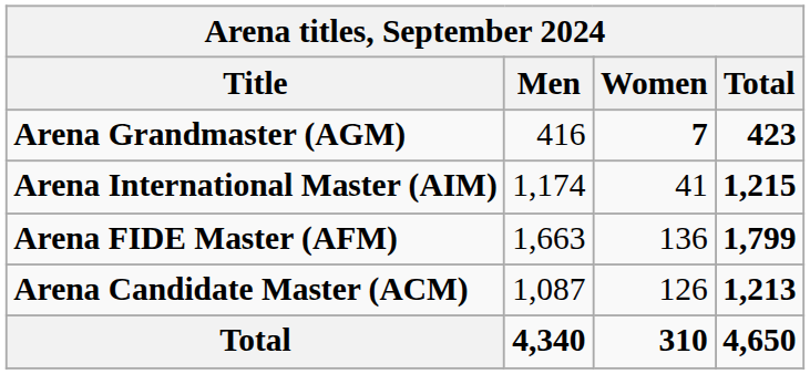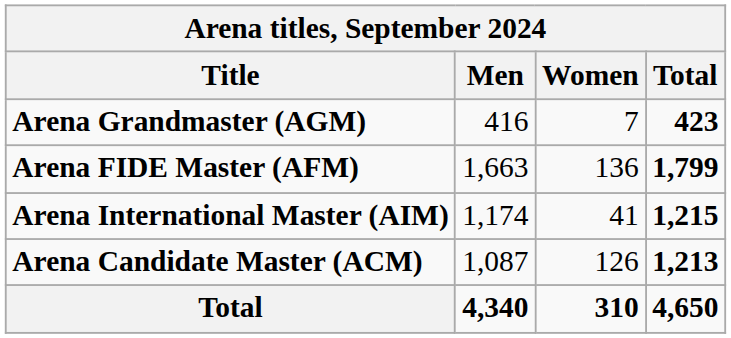 <table class="wikitable" align="right" style="margin-left: 1.4em">
 <tr>
 <th colspan="4">Arena titles, September 2024</th>
 </tr>
 <tr>
 <th>Title</th>
 <th>Men</th>
 <th>Women</th>
 <th>Total</th>
 </tr>
 <tr>
 <td><strong>Arena Grandmaster (AGM)</strong></td>
 <td style="text-align: right">416</td>
-<td style="text-align: right"><strong>7</strong></td>
+<td style="text-align: right">7</td>
 <td style="text-align: right"><strong>423</strong></td>
+</tr>
+<tr>
+<td><strong>Arena FIDE Master (AFM)</strong></td>
+<td style="text-align: right">1,663</td>
+<td style="text-align: right">136</td>
+<td style="text-align: right"><strong>1,799</strong></td>
 </tr>
 <tr>
 <td><strong>Arena International Master (AIM)</strong></td>
 <td style="text-align: right">1,174</td>
 <td style="text-align: right">41</td>
 <td style="text-align: right"><strong>1,215</strong></td>
-</tr>
-<tr>
-<td><strong>Arena FIDE Master (AFM)</strong></td>
-<td style="text-align: right">1,663</td>
-<td style="text-align: right">136</td>
-<td style="text-align: right"><strong>1,799</strong></td>
 </tr>
 <tr>
 <td><strong>Arena Candidate Master (ACM)</strong></td>
 <td style="text-align: right">1,087</td>
 <td style="text-align: right">126</td>
 <td style="text-align: right"><strong>1,213</strong></td>
 </tr>
 <tr>
 <th>Total</th>
 <td style="text-align: right"><strong>4,340</strong></td>
 <td style="text-align: right"><strong>310</strong></td>
 <td style="text-align: right"><strong>4,650</strong></td>
 </tr>
 </table>
